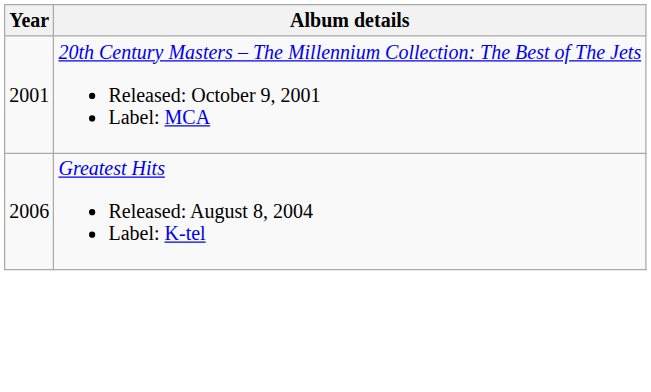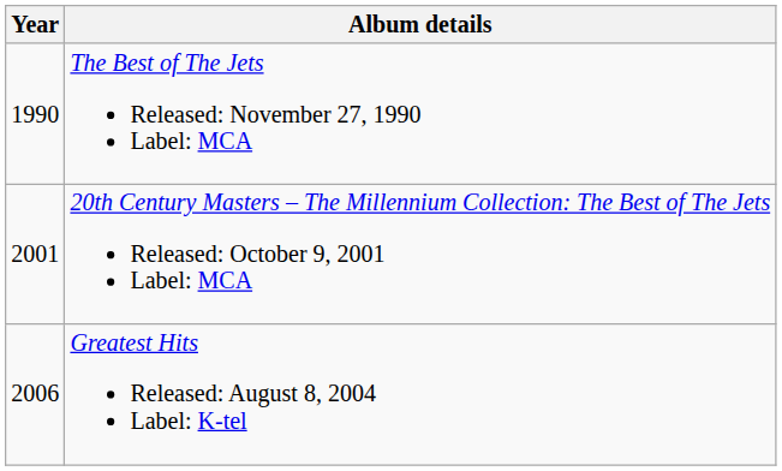 <table class="wikitable plainrowheaders" style="text-align:center;">
 <tr>
 <th>Year</th>
 <th>Album details</th>
+</tr>
+<tr>
+<td>1990</td>
+<td style="text-align:left;"><em><a href='#'>The Best of The Jets</a></em><br><ul><li>Released: November 27, 1990</li><li>Label: <a href='#'>MCA</a></li></ul></td>
 </tr>
 <tr>
 <td>2001</td>
 <td style="text-align:left;"><em><a href='#'>20th Century Masters – The Millennium Collection: The Best of The Jets</a></em><br><ul><li>Released: October 9, 2001</li><li>Label: <a href='#'>MCA</a></li></ul></td>
 </tr>
 <tr>
 <td>2006</td>
 <td style="text-align:left;"><em><a href='#'>Greatest Hits</a></em><br><ul><li>Released: August 8, 2004</li><li>Label: <a href='#'>K-tel</a></li></ul></td>
 </tr>
 </table>
